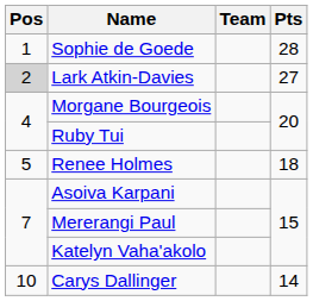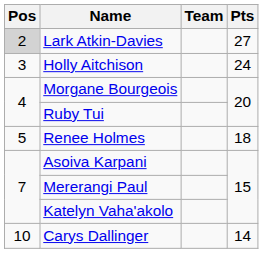 <table class="wikitable" style="text-align:center">
 <tr>
 <th>Pos</th>
 <th>Name</th>
 <th>Team</th>
 <th>Pts</th>
 </tr>
 <tr>
-<td>1</td>
-<td align="left"><a href='#'>Sophie de Goede</a></td>
-<td align="left"></td>
-<td>28</td>
-</tr>
-<tr>
 <td style="background: lightgrey;">2</td>
 <td align="left"><a href='#'>Lark Atkin-Davies</a></td>
 <td align="left"></td>
 <td>27</td>
+</tr>
+<tr>
+<td>3</td>
+<td align="left"><a href='#'>Holly Aitchison</a></td>
+<td align="left"></td>
+<td>24</td>
 </tr>
 <tr>
 <td rowspan=2>4</td>
 <td align="left"><a href='#'>Morgane Bourgeois</a></td>
 <td align="left"></td>
 <td rowspan=2>20</td>
 </tr>
 <tr>
 <td align="left"><a href='#'>Ruby Tui</a></td>
 <td align="left"></td>
 </tr>
 <tr>
 <td>5</td>
 <td align="left"><a href='#'>Renee Holmes</a></td>
 <td align="left"></td>
 <td>18</td>
 </tr>
 <tr>
 <td rowspan=3>7</td>
 <td align="left"><a href='#'>Asoiva Karpani</a></td>
 <td align="left"></td>
 <td rowspan=3>15</td>
 </tr>
 <tr>
 <td align="left"><a href='#'>Mererangi Paul</a></td>
 <td align="left"></td>
 </tr>
 <tr>
 <td align="left"><a href='#'>Katelyn Vaha'akolo</a></td>
 <td align="left"></td>
 </tr>
 <tr>
 <td>10</td>
 <td align="left"><a href='#'>Carys Dallinger</a></td>
 <td align="left"></td>
 <td>14</td>
 </tr>
 </table>
